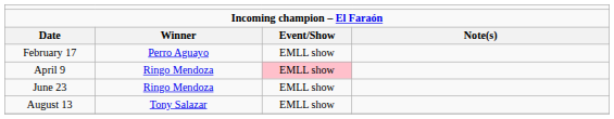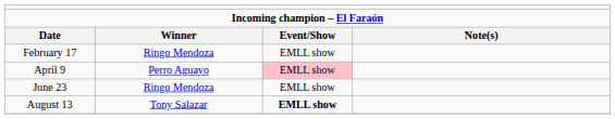 <table class="wikitable" style="text-align:center; width:100%;">
 <tr>
 <td colspan=5></td>
 </tr>
 <tr>
 <td colspan=5><strong>Incoming champion – <a href='#'>El Faraón</a></strong></td>
 </tr>
 <tr>
 <th width=14%>Date</th>
 <th width=26%>Winner</th>
 <th width=14%>Event/Show</th>
 <th width=40%>Note(s)</th>
 </tr>
 <tr>
 <td>February 17</td>
-<td><a href='#'>Perro Aguayo</a></td>
+<td><a href='#'>Ringo Mendoza</a></td>
 <td>EMLL show</td>
 <td></td>
 </tr>
 <tr>
 <td>April 9</td>
-<td><a href='#'>Ringo Mendoza</a></td>
+<td><a href='#'>Perro Aguayo</a></td>
 <td style="background: pink;">EMLL show</td>
 <td></td>
 </tr>
 <tr>
 <td>June 23</td>
 <td><a href='#'>Ringo Mendoza</a></td>
 <td>EMLL show</td>
 <td></td>
 </tr>
 <tr>
 <td>August 13</td>
 <td><a href='#'>Tony Salazar</a></td>
-<td>EMLL show</td>
+<td><strong>EMLL show</strong></td>
 <td></td>
 </tr>
 <tr>
 </tr>
 </table>
